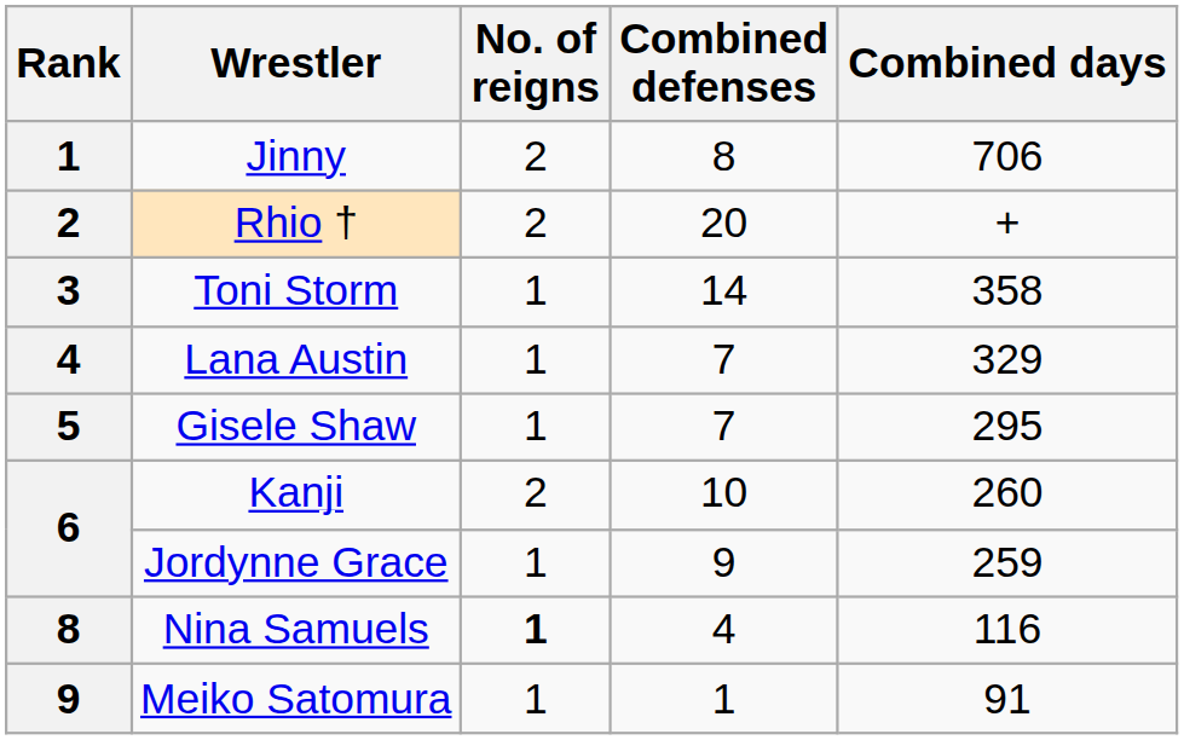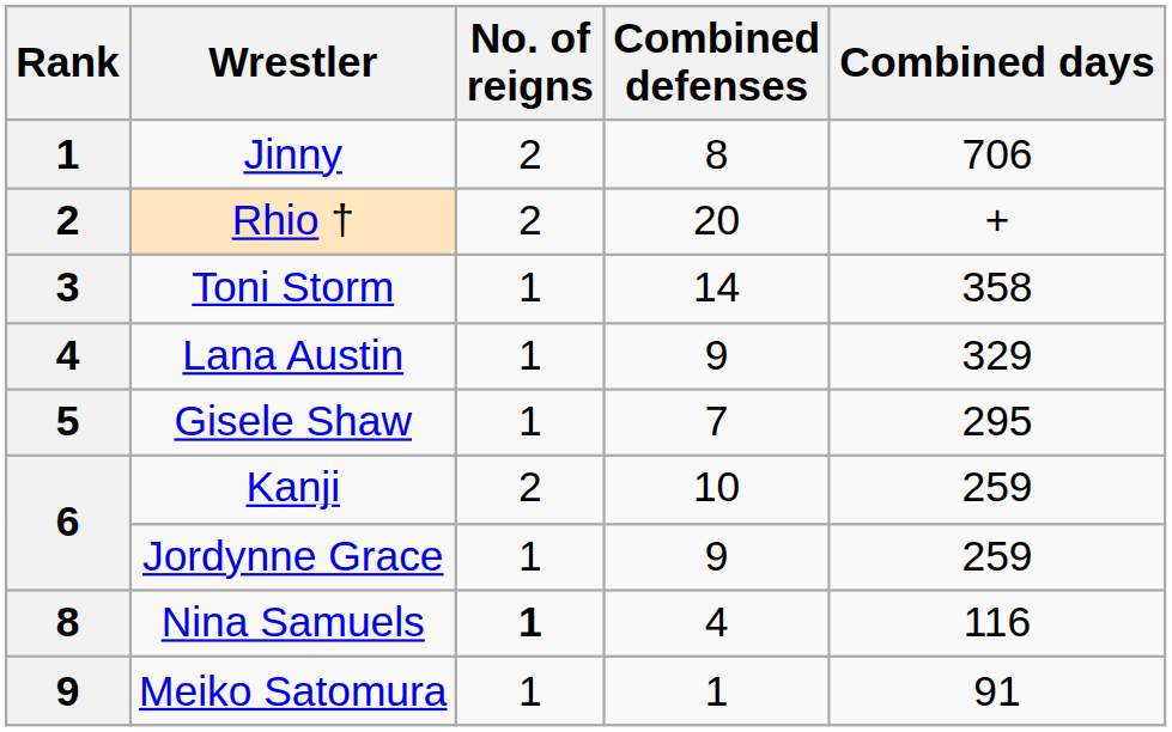 <table class="wikitable sortable" style="text-align:center;">
 <tr>
 <th>Rank</th>
 <th>Wrestler</th>
 <th>No. of<br>reigns</th>
 <th>Combined<br>defenses</th>
 <th>Combined days</th>
 </tr>
 <tr>
 <th>1</th>
 <td><a href='#'>Jinny</a></td>
 <td>2</td>
 <td>8</td>
 <td>706</td>
 </tr>
 <tr>
 <th>2</th>
 <td style="background:#ffe6bd;"><a href='#'>Rhio</a> †</td>
 <td>2</td>
 <td>20</td>
 <td>+</td>
 </tr>
 <tr>
 <th>3</th>
 <td><a href='#'>Toni Storm</a></td>
 <td>1</td>
 <td>14</td>
 <td>358</td>
 </tr>
 <tr>
 <th>4</th>
 <td><a href='#'>Lana Austin</a></td>
 <td>1</td>
-<td>7</td>
+<td>9</td>
 <td>329</td>
 </tr>
 <tr>
 <th>5</th>
 <td><a href='#'>Gisele Shaw</a></td>
 <td>1</td>
 <td>7</td>
 <td>295</td>
 </tr>
 <tr>
 <th rowspan=2>6</th>
 <td><a href='#'>Kanji</a></td>
 <td>2</td>
 <td>10</td>
-<td>260</td>
+<td>259</td>
 </tr>
 <tr>
 <td><a href='#'>Jordynne Grace</a></td>
 <td>1</td>
 <td>9</td>
 <td>259</td>
 </tr>
 <tr>
 <th>8</th>
 <td><a href='#'>Nina Samuels</a></td>
 <td><strong>1</strong></td>
 <td>4</td>
 <td>116</td>
 </tr>
 <tr>
 <th>9</th>
 <td><a href='#'>Meiko Satomura</a></td>
 <td>1</td>
 <td>1</td>
 <td>91</td>
 </tr>
 </table>
